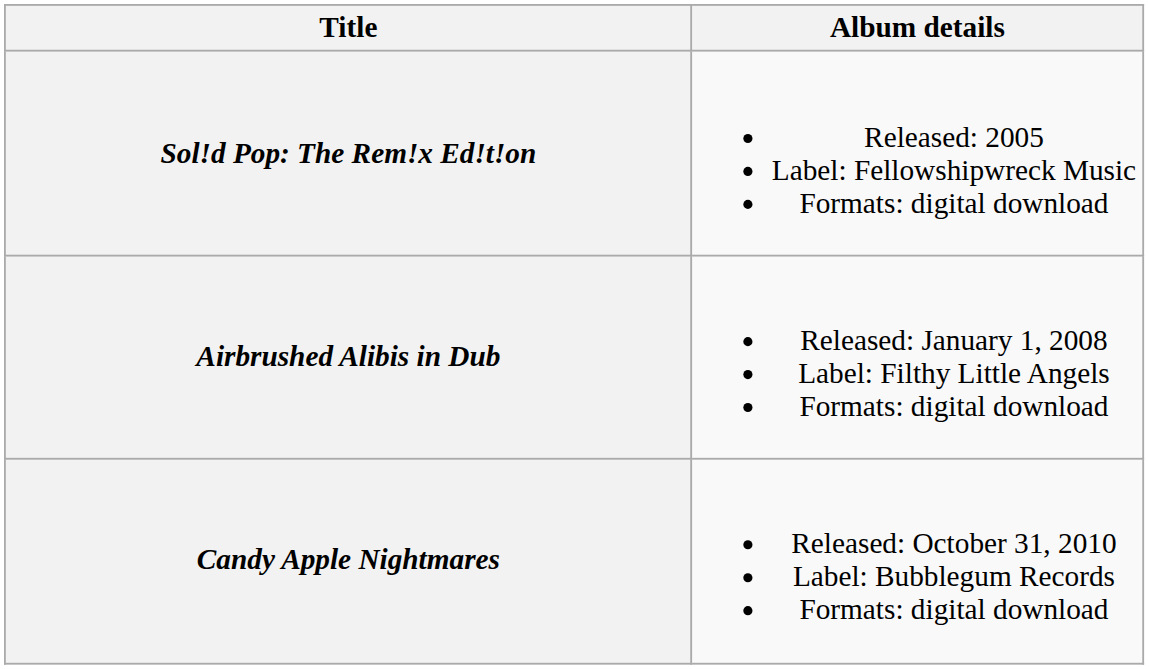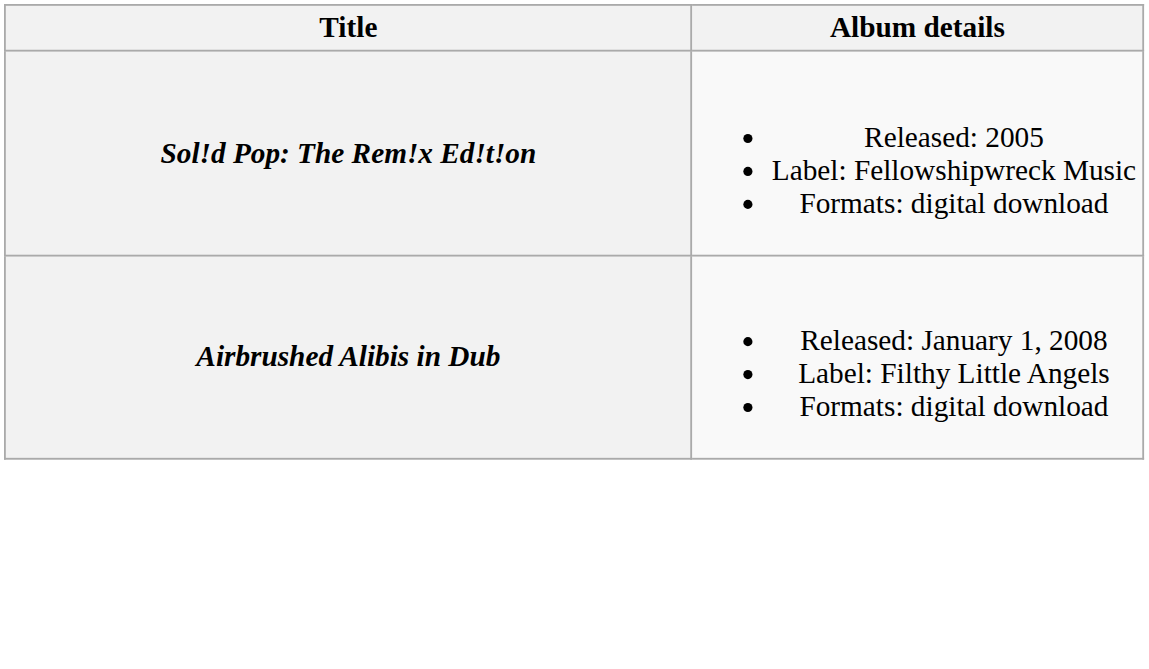 <table class="wikitable plainrowheaders" style="text-align:center; border:1">
 <tr>
 <th scope="col" style="width:23em;">Title</th>
 <th scope="col">Album details</th>
 </tr>
 <tr>
 <th scope="row"><em>Sol!d Pop: The Rem!x Ed!t!on</em></th>
 <td><br><ul><li>Released: 2005</li><li>Label:  Fellowshipwreck Music</li><li>Formats: digital download</li></ul></td>
 </tr>
 <tr>
 <th scope="row"><em>Airbrushed Alibis in Dub</em></th>
 <td><br><ul><li>Released: January 1, 2008</li><li>Label: Filthy Little Angels</li><li>Formats: digital download</li></ul></td>
 </tr>
-<tr>
-<th scope="row"><em>Candy Apple Nightmares</em></th>
-<td><br><ul><li>Released: October 31, 2010</li><li>Label: Bubblegum Records</li><li>Formats: digital download</li></ul></td>
-</tr>
 </table>
